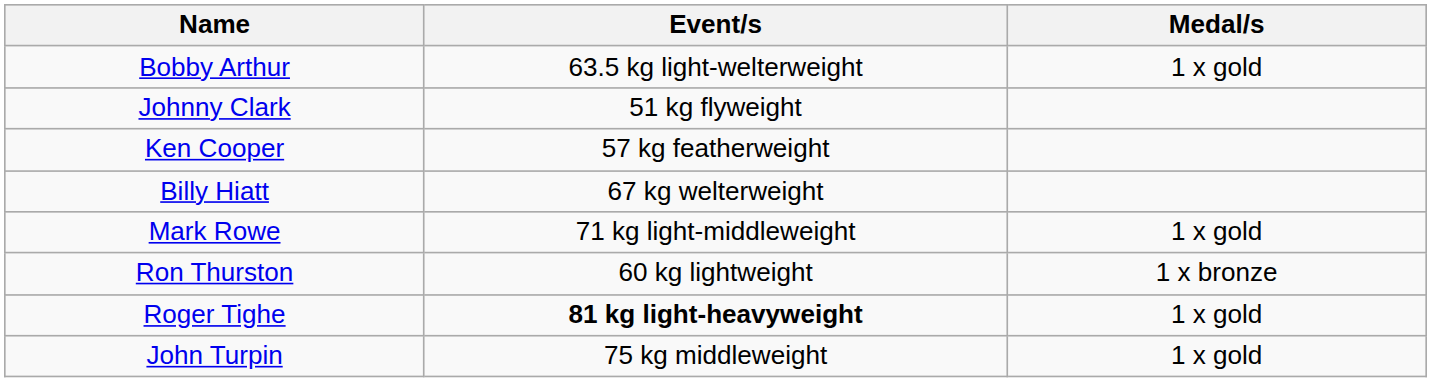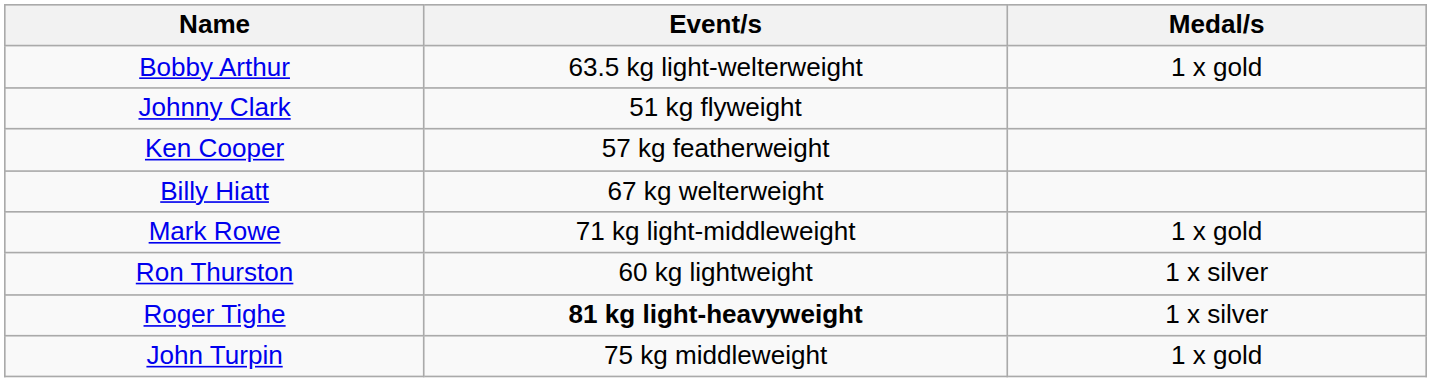 <table class="wikitable" style="text-align: center">
 <tr>
 <th width=250>Name</th>
 <th width=350>Event/s</th>
 <th width=250>Medal/s</th>
 </tr>
 <tr>
 <td><a href='#'>Bobby Arthur</a></td>
 <td>63.5 kg light-welterweight</td>
 <td>1 x gold</td>
 </tr>
 <tr>
 <td><a href='#'>Johnny Clark</a></td>
 <td>51 kg flyweight</td>
 <td></td>
 </tr>
 <tr>
 <td><a href='#'>Ken Cooper</a></td>
 <td>57 kg featherweight</td>
 <td></td>
 </tr>
 <tr>
 <td><a href='#'>Billy Hiatt</a></td>
 <td>67 kg welterweight</td>
 <td></td>
 </tr>
 <tr>
 <td><a href='#'>Mark Rowe</a></td>
 <td>71 kg light-middleweight</td>
 <td>1 x gold</td>
 </tr>
 <tr>
 <td><a href='#'>Ron Thurston</a></td>
 <td>60 kg lightweight</td>
-<td>1 x bronze</td>
+<td>1 x silver</td>
 </tr>
 <tr>
 <td><a href='#'>Roger Tighe</a></td>
 <td><strong>81 kg light-heavyweight</strong></td>
-<td>1 x gold</td>
+<td>1 x silver</td>
 </tr>
 <tr>
 <td><a href='#'>John Turpin</a></td>
 <td>75 kg middleweight</td>
 <td>1 x gold</td>
 </tr>
 </table>
